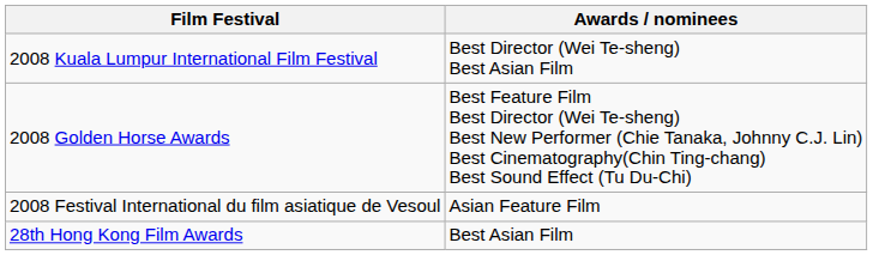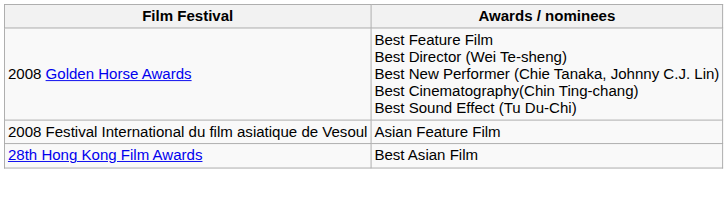 <table class="wikitable" style="text-align: left">
 <tr>
 <th>Film Festival</th>
 <th>Awards / nominees</th>
-</tr>
-<tr>
-<td>2008 <a href='#'>Kuala Lumpur International Film Festival</a></td>
-<td>Best Director (Wei Te-sheng)<br>Best Asian Film</td>
 </tr>
 <tr>
 <td>2008 <a href='#'>Golden Horse Awards</a></td>
 <td>Best Feature Film<br>Best Director (Wei Te-sheng)<br>Best New Performer (Chie Tanaka, Johnny C.J. Lin)<br>Best Cinematography(Chin Ting-chang)<br>Best Sound Effect (Tu Du-Chi)</td>
 </tr>
 <tr>
 <td>2008 Festival International du film asiatique de Vesoul</td>
 <td>Asian Feature Film</td>
 </tr>
 <tr>
 <td><a href='#'>28th Hong Kong Film Awards</a></td>
 <td>Best Asian Film</td>
 </tr>
 </table>
